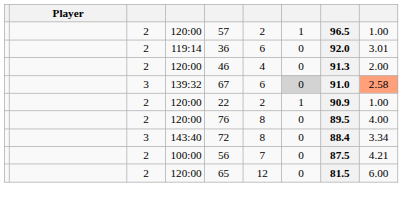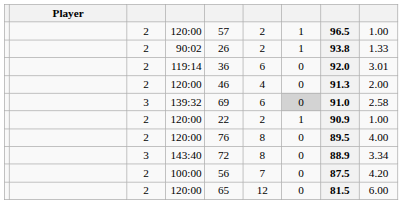 <table class="wikitable sortable" style="text-align: center">
 <tr>
 <th></th>
 <th style="width: 10em;">Player</th>
 <th style="width: 3em;"> </th>
 <th style="width: 3em;"> </th>
 <th style="width: 3em;"></th>
 <th style="width: 3em;"> </th>
 <th style="width: 3em;"> </th>
 <th style="width: 3em;"></th>
 <th style="width: 3em;"></th>
 </tr>
 <tr>
 <td></td>
 <td style="text-align:left;"></td>
 <td>2</td>
 <td align="right">120:00</td>
 <td>57</td>
 <td>2</td>
 <td>1</td>
 <th>96.5</th>
 <td>1.00</td>
+</tr>
+<tr>
+<td></td>
+<td style="text-align:left;"></td>
+<td>2</td>
+<td align="right">90:02</td>
+<td>26</td>
+<td>2</td>
+<td>1</td>
+<th>93.8</th>
+<td>1.33</td>
 </tr>
 <tr>
 <td></td>
 <td style="text-align:left;"></td>
 <td>2</td>
 <td align="right">119:14</td>
 <td>36</td>
 <td>6</td>
 <td>0</td>
 <th>92.0</th>
 <td>3.01</td>
 </tr>
 <tr>
 <td></td>
 <td style="text-align:left;"></td>
 <td>2</td>
 <td align="right">120:00</td>
 <td>46</td>
 <td>4</td>
 <td>0</td>
 <th>91.3</th>
 <td>2.00</td>
 </tr>
 <tr>
 <td></td>
 <td style="text-align:left;"></td>
 <td>3</td>
 <td align="right">139:32</td>
-<td>67</td>
+<td>69</td>
 <td>6</td>
 <td style="background: lightgrey;">0</td>
 <th>91.0</th>
-<td style="background: lightsalmon;">2.58</td>
+<td>2.58</td>
 </tr>
 <tr>
 <td></td>
 <td style="text-align:left;"></td>
 <td>2</td>
 <td align="right">120:00</td>
 <td>22</td>
 <td>2</td>
 <td>1</td>
 <th>90.9</th>
 <td>1.00</td>
 </tr>
 <tr>
 <td></td>
 <td style="text-align:left;"></td>
 <td>2</td>
 <td align="right">120:00</td>
 <td>76</td>
 <td>8</td>
 <td>0</td>
 <th>89.5</th>
 <td>4.00</td>
 </tr>
 <tr>
 <td></td>
 <td style="text-align:left;"></td>
 <td>3</td>
 <td align="right">143:40</td>
 <td>72</td>
 <td>8</td>
 <td>0</td>
-<th>88.4</th>
+<th>88.9</th>
 <td>3.34</td>
 </tr>
 <tr>
 <td></td>
 <td style="text-align:left;"></td>
 <td>2</td>
 <td align="right">100:00</td>
 <td>56</td>
 <td>7</td>
 <td>0</td>
 <th>87.5</th>
-<td>4.21</td>
+<td>4.20</td>
 </tr>
 <tr>
 <td style="text-align:left;"></td>
 <td style="text-align:left;"></td>
 <td>2</td>
 <td align="right">120:00</td>
 <td>65</td>
 <td>12</td>
 <td>0</td>
 <th>81.5</th>
 <td>6.00</td>
 </tr>
 </table>
